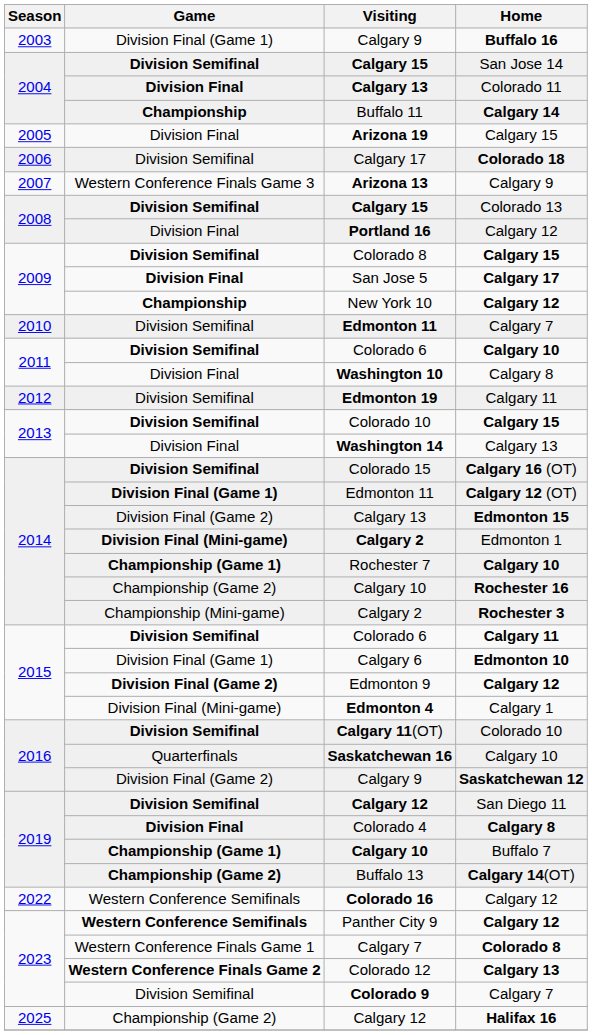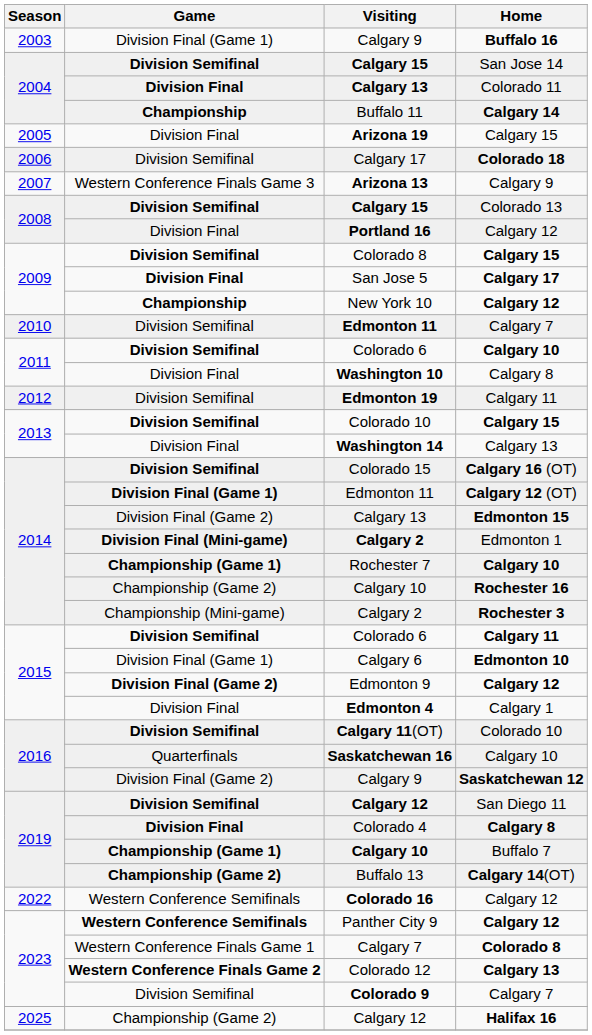 <table class="wikitable" style="text-align:center">
 <tr>
 <th>Season</th>
 <th>Game</th>
 <th>Visiting</th>
 <th>Home</th>
 </tr>
 <tr>
 <td><a href='#'>2003</a></td>
 <td>Division Final (Game 1)</td>
 <td>Calgary 9</td>
 <td><strong>Buffalo 16</strong></td>
 </tr>
 <tr bgcolor="#f0f0f0">
 <td rowspan="3"><a href='#'>2004</a></td>
 <td><strong>Division Semifinal</strong></td>
 <td><strong>Calgary 15</strong></td>
 <td>San Jose 14</td>
 </tr>
 <tr bgcolor="#f0f0f0">
 <td><strong>Division Final</strong></td>
 <td><strong>Calgary 13</strong></td>
 <td>Colorado 11</td>
 </tr>
 <tr bgcolor="#f0f0f0">
 <td><strong>Championship</strong></td>
 <td>Buffalo 11</td>
 <td><strong>Calgary 14</strong></td>
 </tr>
 <tr>
 <td><a href='#'>2005</a></td>
 <td>Division Final</td>
 <td><strong>Arizona 19</strong></td>
 <td>Calgary 15</td>
 </tr>
 <tr bgcolor="#f0f0f0">
 <td><a href='#'>2006</a></td>
 <td>Division Semifinal</td>
 <td>Calgary 17</td>
 <td><strong>Colorado 18</strong></td>
 </tr>
 <tr>
 <td><a href='#'>2007</a></td>
 <td>Western Conference Finals Game 3</td>
 <td><strong>Arizona 13</strong></td>
 <td>Calgary 9</td>
 </tr>
 <tr bgcolor="#f0f0f0">
 <td rowspan="2"><a href='#'>2008</a></td>
 <td><strong>Division Semifinal</strong></td>
 <td><strong>Calgary 15</strong></td>
 <td>Colorado 13</td>
 </tr>
 <tr bgcolor="#f0f0f0">
 <td>Division Final</td>
 <td><strong>Portland 16</strong></td>
 <td>Calgary 12</td>
 </tr>
 <tr>
 <td rowspan="3"><a href='#'>2009</a></td>
 <td><strong>Division Semifinal</strong></td>
 <td>Colorado 8</td>
 <td><strong>Calgary 15</strong></td>
 </tr>
 <tr>
 <td><strong>Division Final</strong></td>
 <td>San Jose 5</td>
 <td><strong>Calgary 17</strong></td>
 </tr>
 <tr>
 <td><strong>Championship</strong></td>
 <td>New York 10</td>
 <td><strong>Calgary 12</strong></td>
 </tr>
 <tr bgcolor="#f0f0f0">
 <td><a href='#'>2010</a></td>
 <td>Division Semifinal</td>
 <td><strong>Edmonton 11</strong></td>
 <td>Calgary 7</td>
 </tr>
 <tr>
 <td rowspan="2"><a href='#'>2011</a></td>
 <td><strong>Division Semifinal</strong></td>
 <td>Colorado 6</td>
 <td><strong>Calgary 10</strong></td>
 </tr>
 <tr>
 <td>Division Final</td>
 <td><strong>Washington 10</strong></td>
 <td>Calgary 8</td>
 </tr>
 <tr bgcolor="#f0f0f0">
 <td><a href='#'>2012</a></td>
 <td>Division Semifinal</td>
 <td><strong>Edmonton 19</strong></td>
 <td>Calgary 11</td>
 </tr>
 <tr>
 <td rowspan="2"><a href='#'>2013</a></td>
 <td><strong>Division Semifinal</strong></td>
 <td>Colorado 10</td>
 <td><strong>Calgary 15</strong></td>
 </tr>
 <tr>
 <td>Division Final</td>
 <td><strong>Washington 14</strong></td>
 <td>Calgary 13</td>
 </tr>
 <tr bgcolor="#f0f0f0">
 <td rowspan="7"><a href='#'>2014</a></td>
 <td><strong>Division Semifinal</strong></td>
 <td>Colorado 15</td>
 <td><strong>Calgary 16</strong> (OT)</td>
 </tr>
 <tr bgcolor="#f0f0f0">
 <td><strong>Division Final (Game 1)</strong></td>
 <td>Edmonton 11</td>
 <td><strong>Calgary 12</strong> (OT)</td>
 </tr>
 <tr bgcolor="#f0f0f0">
 <td>Division Final (Game 2)</td>
 <td>Calgary 13</td>
 <td><strong>Edmonton 15</strong></td>
 </tr>
 <tr bgcolor="#f0f0f0">
 <td><strong>Division Final (Mini-game)</strong></td>
 <td><strong>Calgary 2</strong></td>
 <td>Edmonton 1</td>
 </tr>
 <tr bgcolor="#f0f0f0">
 <td><strong>Championship (Game 1)</strong></td>
 <td>Rochester 7</td>
 <td><strong>Calgary 10</strong></td>
 </tr>
 <tr bgcolor="#f0f0f0">
 <td>Championship (Game 2)</td>
 <td>Calgary 10</td>
 <td><strong>Rochester 16</strong></td>
 </tr>
 <tr bgcolor="#f0f0f0">
 <td>Championship (Mini-game)</td>
 <td>Calgary 2</td>
 <td><strong>Rochester 3</strong></td>
 </tr>
 <tr>
 <td rowspan="4"><a href='#'>2015</a></td>
 <td><strong>Division Semifinal</strong></td>
 <td>Colorado 6</td>
 <td><strong>Calgary 11</strong></td>
 </tr>
 <tr>
 <td>Division Final (Game 1)</td>
 <td>Calgary 6</td>
 <td><strong>Edmonton 10</strong></td>
 </tr>
 <tr>
 <td><strong>Division Final (Game 2)</strong></td>
 <td>Edmonton 9</td>
 <td><strong>Calgary 12</strong></td>
 </tr>
 <tr>
-<td>Division Final (Mini-game)</td>
+<td>Division Final</td>
 <td><strong>Edmonton 4</strong></td>
 <td>Calgary 1</td>
 </tr>
 <tr bgcolor="#f0f0f0">
 <td rowspan="3"><a href='#'>2016</a></td>
 <td><strong>Division Semifinal</strong></td>
 <td><strong>Calgary 11</strong>(OT)</td>
 <td>Colorado 10</td>
 </tr>
 <tr bgcolor="#f0f0f0">
 <td>Quarterfinals</td>
 <td><strong>Saskatchewan 16</strong></td>
 <td>Calgary 10</td>
 </tr>
 <tr bgcolor="#f0f0f0">
 <td>Division Final (Game 2)</td>
 <td>Calgary 9</td>
 <td><strong>Saskatchewan 12</strong></td>
 </tr>
 <tr bgcolor="#f0f0f0">
 <td rowspan="4"><a href='#'>2019</a></td>
 <td><strong>Division Semifinal</strong></td>
 <td><strong>Calgary 12</strong></td>
 <td>San Diego 11</td>
 </tr>
 <tr bgcolor="#f0f0f0">
 <td><strong>Division Final</strong></td>
 <td>Colorado 4</td>
 <td><strong>Calgary 8</strong></td>
 </tr>
 <tr bgcolor="#f0f0f0">
 <td><strong>Championship (Game 1)</strong></td>
 <td><strong>Calgary 10</strong></td>
 <td>Buffalo 7</td>
 </tr>
 <tr bgcolor="#f0f0f0">
 <td><strong>Championship (Game 2)</strong></td>
 <td>Buffalo 13</td>
 <td><strong>Calgary 14</strong>(OT)</td>
 </tr>
 <tr>
 <td><a href='#'>2022</a></td>
 <td>Western Conference Semifinals</td>
 <td><strong>Colorado 16</strong></td>
 <td>Calgary 12</td>
 </tr>
 <tr>
 <td rowspan="4"><a href='#'>2023</a></td>
 <td><strong>Western Conference Semifinals</strong></td>
 <td>Panther City 9</td>
 <td><strong>Calgary 12</strong></td>
 </tr>
 <tr>
 <td>Western Conference Finals Game 1</td>
 <td>Calgary 7</td>
 <td><strong>Colorado 8</strong></td>
 </tr>
 <tr>
 <td><strong>Western Conference Finals Game 2</strong></td>
 <td>Colorado 12</td>
 <td><strong>Calgary 13</strong></td>
 </tr>
 <tr>
 <td>Division Semifinal</td>
 <td><strong>Colorado 9</strong></td>
 <td>Calgary 7</td>
 </tr>
 <tr>
 <td><a href='#'>2025</a></td>
 <td>Championship (Game 2)</td>
 <td>Calgary 12</td>
 <td><strong>Halifax 16</strong></td>
 </tr>
 <tr>
 </tr>
 </table>
